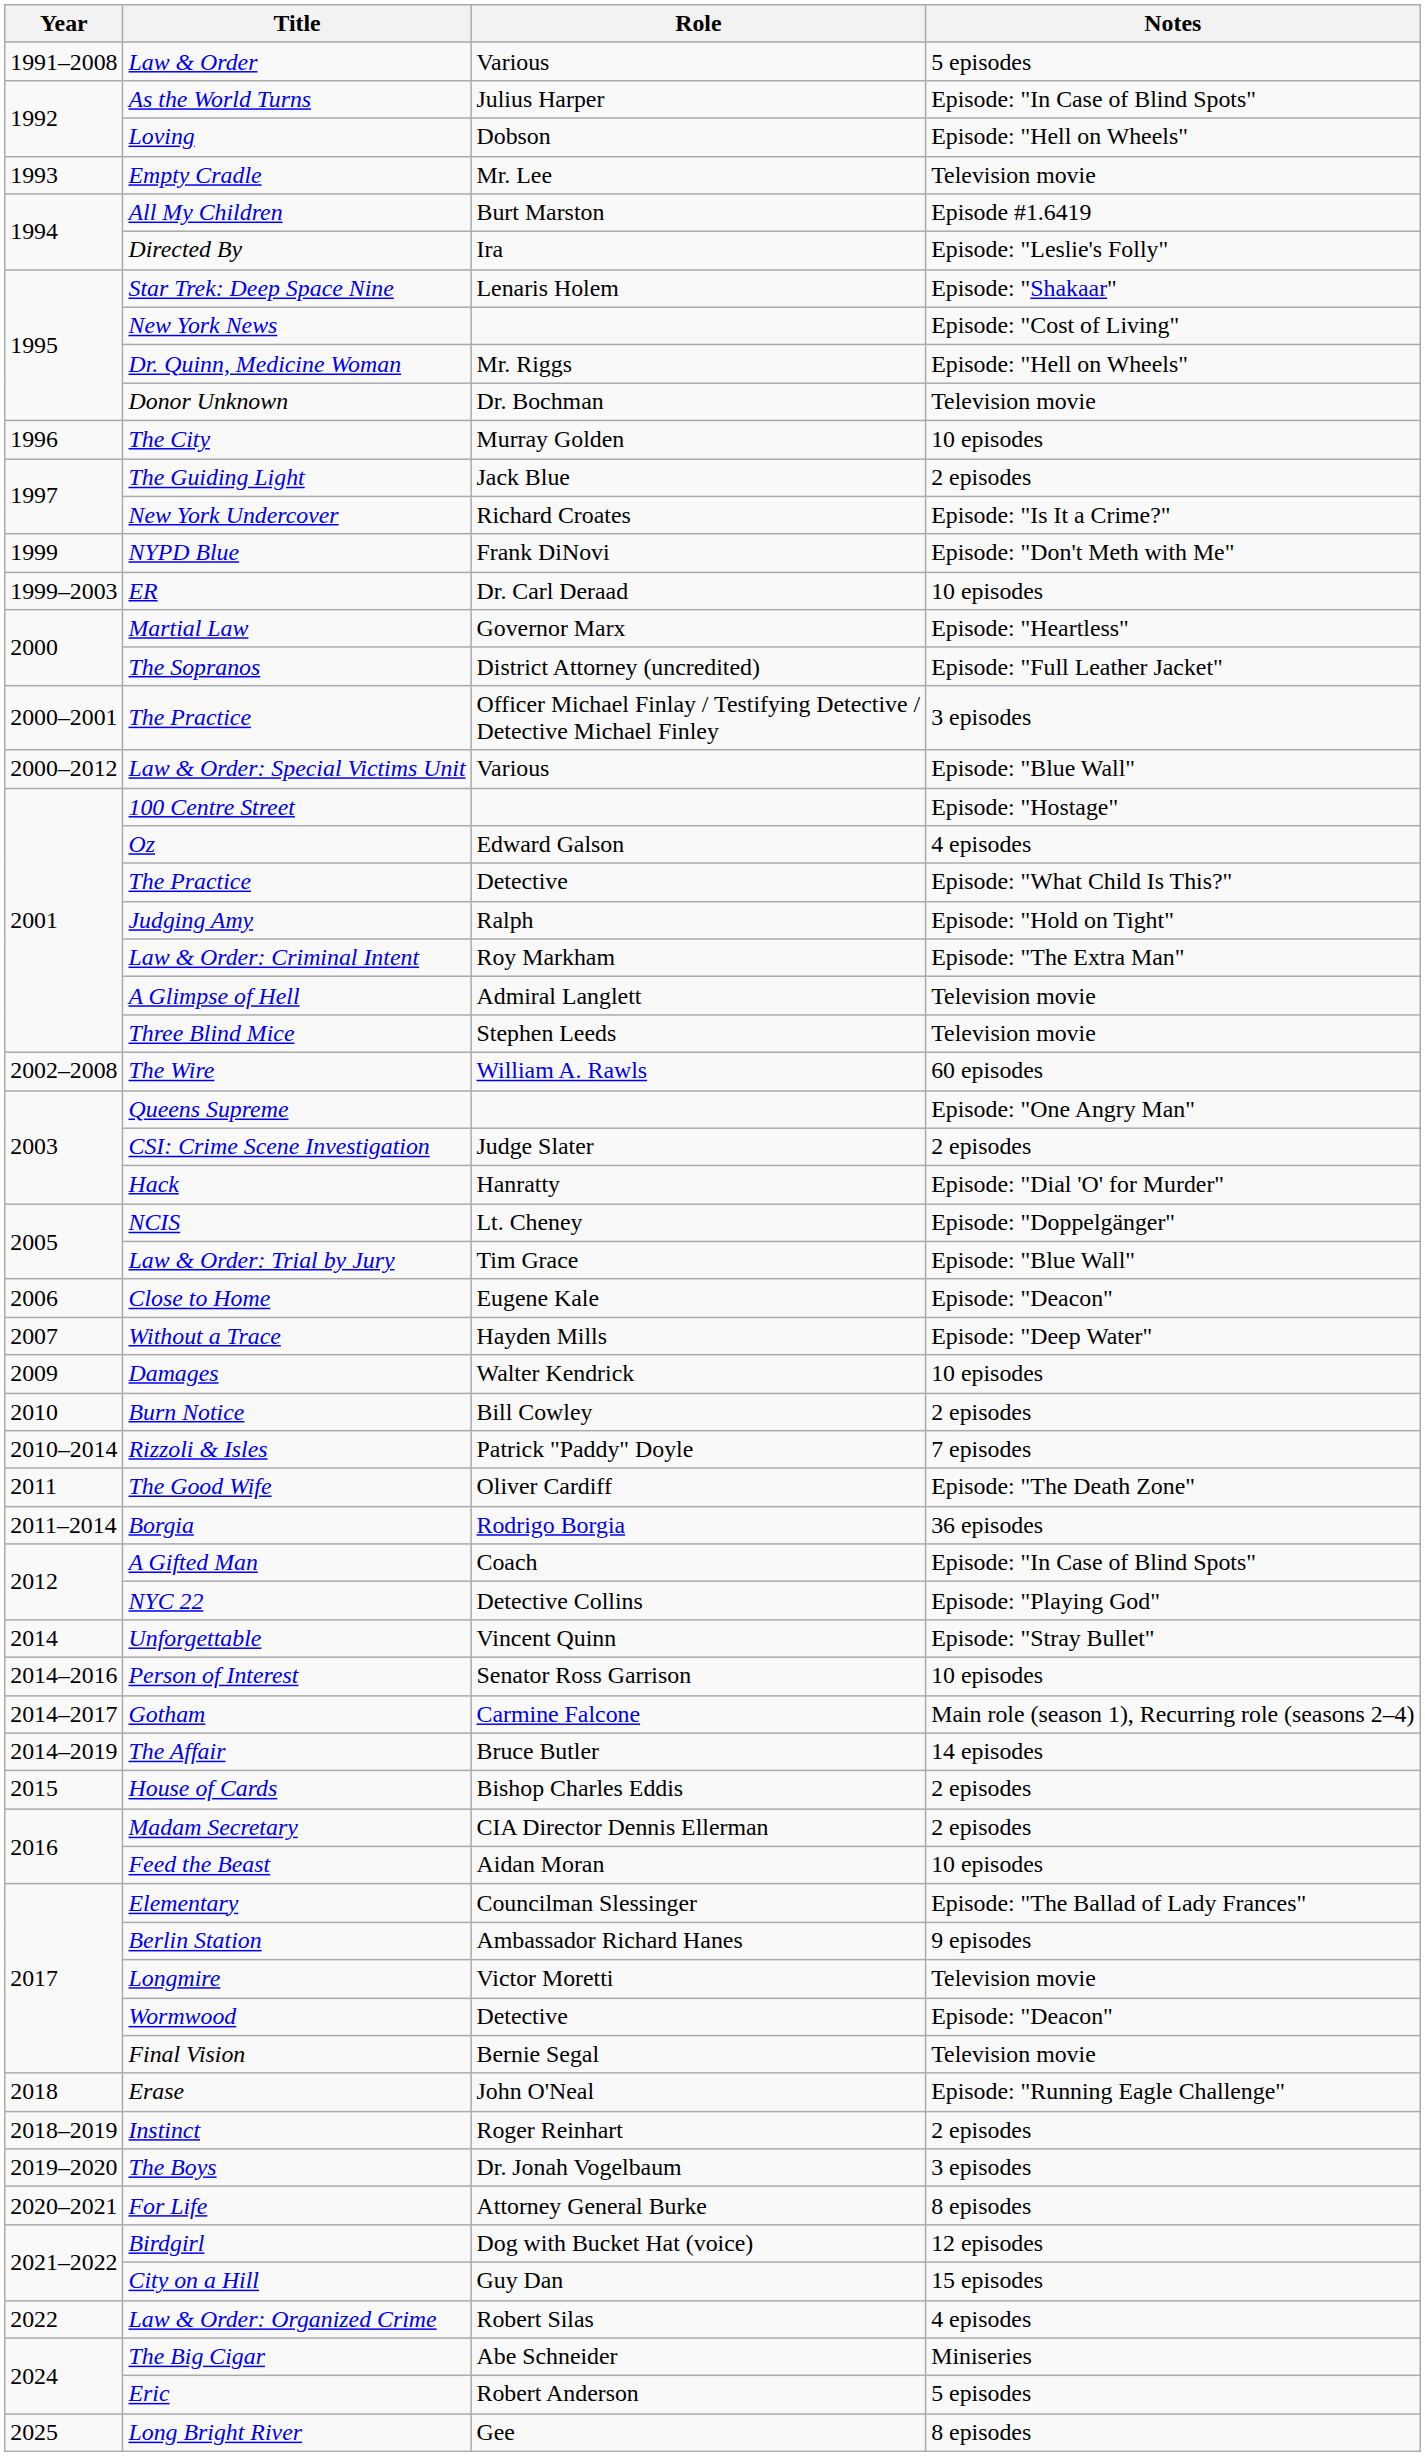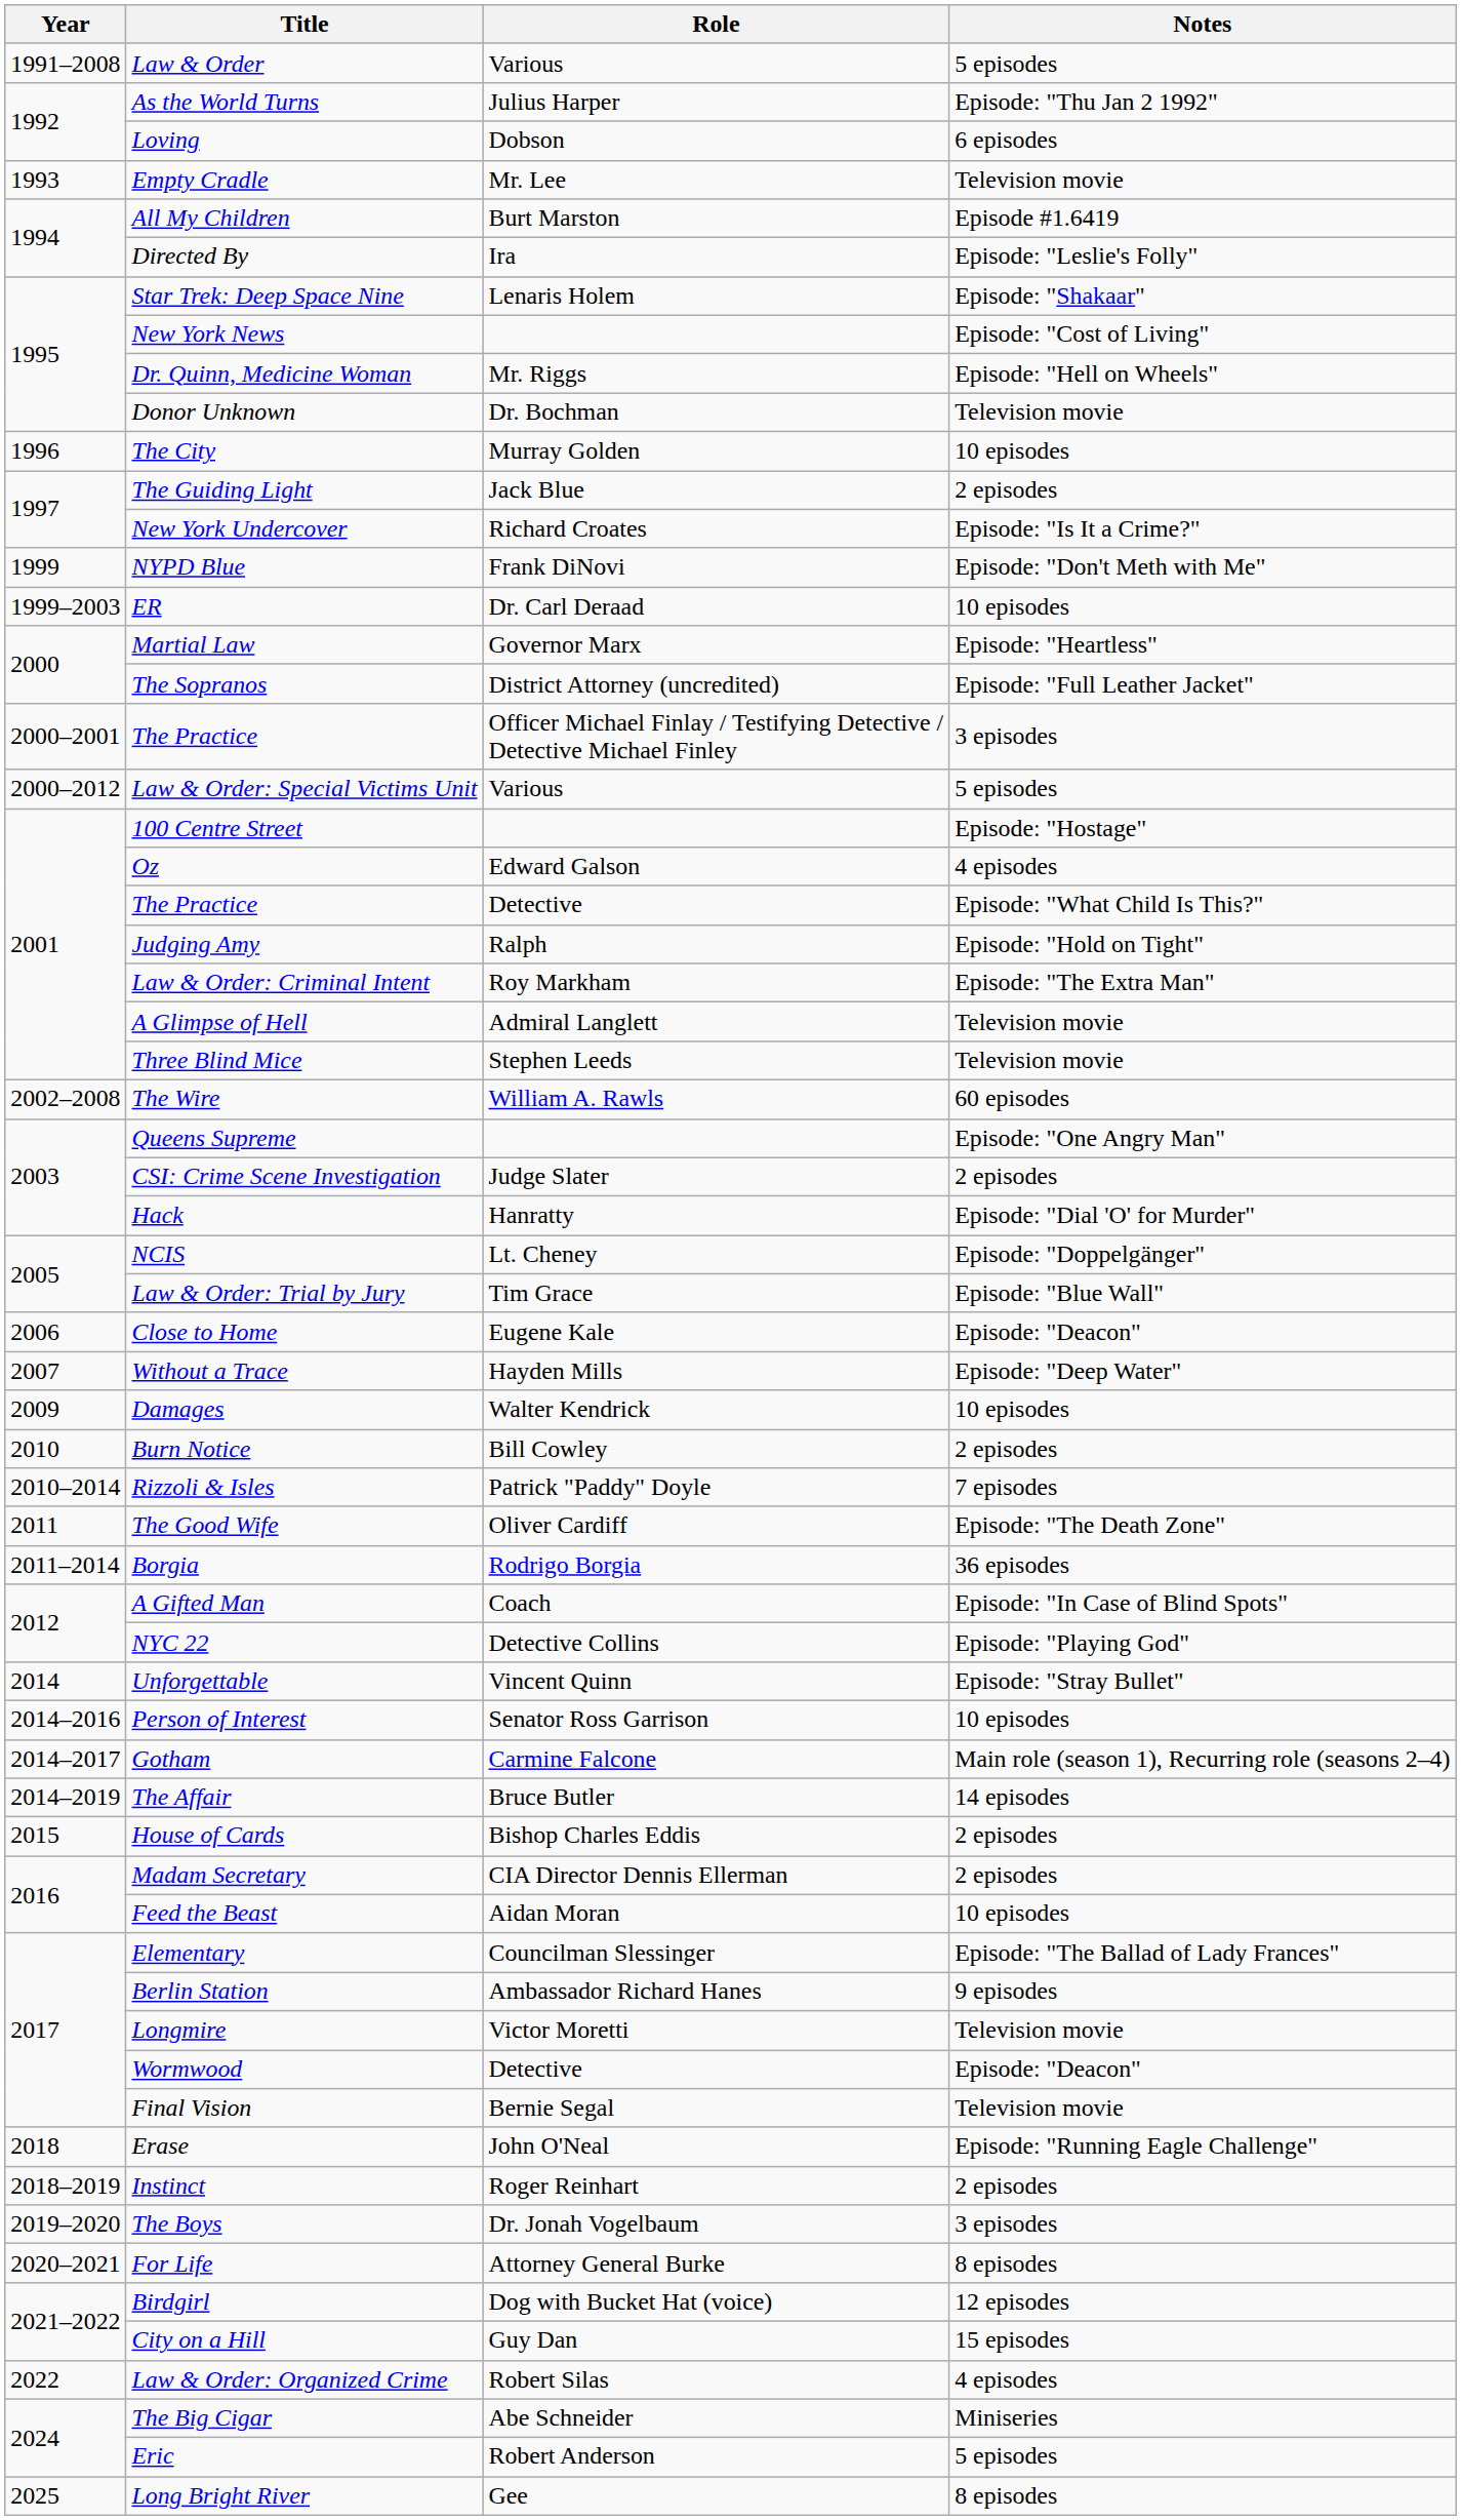 <table class="wikitable sortable">
 <tr>
 <th>Year</th>
 <th>Title</th>
 <th>Role</th>
 <th class="unsortable">Notes</th>
 </tr>
 <tr>
 <td>1991–2008</td>
 <td><em><a href='#'>Law & Order</a></em></td>
 <td>Various</td>
 <td>5 episodes</td>
 </tr>
 <tr>
 <td rowspan="2">1992</td>
 <td><em><a href='#'>As the World Turns</a></em></td>
 <td>Julius Harper</td>
-<td>Episode: "In Case of Blind Spots"</td>
+<td>Episode: "Thu Jan 2 1992"</td>
 </tr>
 <tr>
 <td><em><a href='#'>Loving</a></em></td>
 <td>Dobson</td>
-<td>Episode: "Hell on Wheels"</td>
+<td>6 episodes</td>
 </tr>
 <tr>
 <td>1993</td>
 <td><em><a href='#'>Empty Cradle</a></em></td>
 <td>Mr. Lee</td>
 <td>Television movie</td>
 </tr>
 <tr>
 <td rowspan="2">1994</td>
 <td><em><a href='#'>All My Children</a></em></td>
 <td>Burt Marston</td>
 <td>Episode #1.6419</td>
 </tr>
 <tr>
 <td><em>Directed By</em></td>
 <td>Ira</td>
 <td>Episode: "Leslie's Folly"</td>
 </tr>
 <tr>
 <td rowspan="4">1995</td>
 <td><em><a href='#'>Star Trek: Deep Space Nine</a></em></td>
 <td>Lenaris Holem</td>
 <td>Episode: "<a href='#'>Shakaar</a>"</td>
 </tr>
 <tr>
 <td><em><a href='#'>New York News</a></em></td>
 <td></td>
 <td>Episode: "Cost of Living"</td>
 </tr>
 <tr>
 <td><em><a href='#'>Dr. Quinn, Medicine Woman</a></em></td>
 <td>Mr. Riggs</td>
 <td>Episode: "Hell on Wheels"</td>
 </tr>
 <tr>
 <td><em>Donor Unknown</em></td>
 <td>Dr. Bochman</td>
 <td>Television movie</td>
 </tr>
 <tr>
 <td>1996</td>
 <td><em><a href='#'>The City</a></em></td>
 <td>Murray Golden</td>
 <td>10 episodes</td>
 </tr>
 <tr>
 <td rowspan="2">1997</td>
 <td><em><a href='#'>The Guiding Light</a></em></td>
 <td>Jack Blue</td>
 <td>2 episodes</td>
 </tr>
 <tr>
 <td><em><a href='#'>New York Undercover</a></em></td>
 <td>Richard Croates</td>
 <td>Episode: "Is It a Crime?"</td>
 </tr>
 <tr>
 <td>1999</td>
 <td><em><a href='#'>NYPD Blue</a></em></td>
 <td>Frank DiNovi</td>
 <td>Episode: "Don't Meth with Me"</td>
 </tr>
 <tr>
 <td>1999–2003</td>
 <td><em><a href='#'>ER</a></em></td>
 <td>Dr. Carl Deraad</td>
 <td>10 episodes</td>
 </tr>
 <tr>
 <td rowspan="2">2000</td>
 <td><em><a href='#'>Martial Law</a></em></td>
 <td>Governor Marx</td>
 <td>Episode: "Heartless"</td>
 </tr>
 <tr>
 <td><em><a href='#'>The Sopranos</a></em></td>
 <td>District Attorney (uncredited)</td>
 <td>Episode: "Full Leather Jacket"</td>
 </tr>
 <tr>
 <td>2000–2001</td>
 <td><em><a href='#'>The Practice</a></em></td>
 <td>Officer Michael Finlay / Testifying Detective /<br>Detective Michael Finley</td>
 <td>3 episodes</td>
 </tr>
 <tr>
 <td>2000–2012</td>
 <td><em><a href='#'>Law & Order: Special Victims Unit</a></em></td>
 <td>Various</td>
-<td>Episode: "Blue Wall"</td>
+<td>5 episodes</td>
 </tr>
 <tr>
 <td rowspan="7">2001</td>
 <td><em><a href='#'>100 Centre Street</a></em></td>
 <td></td>
 <td>Episode: "Hostage"</td>
 </tr>
 <tr>
 <td><em><a href='#'>Oz</a></em></td>
 <td>Edward Galson</td>
 <td>4 episodes</td>
 </tr>
 <tr>
 <td><em><a href='#'>The Practice</a></em></td>
 <td>Detective</td>
 <td>Episode: "What Child Is This?"</td>
 </tr>
 <tr>
 <td><em><a href='#'>Judging Amy</a></em></td>
 <td>Ralph</td>
 <td>Episode: "Hold on Tight"</td>
 </tr>
 <tr>
 <td><em><a href='#'>Law & Order: Criminal Intent</a></em></td>
 <td>Roy Markham</td>
 <td>Episode: "The Extra Man"</td>
 </tr>
 <tr>
 <td><em><a href='#'>A Glimpse of Hell</a></em></td>
 <td>Admiral Langlett</td>
 <td>Television movie</td>
 </tr>
 <tr>
 <td><em><a href='#'>Three Blind Mice</a></em></td>
 <td>Stephen Leeds</td>
 <td>Television movie</td>
 </tr>
 <tr>
 <td>2002–2008</td>
 <td><em><a href='#'>The Wire</a></em></td>
 <td><a href='#'>William A. Rawls</a></td>
 <td>60 episodes</td>
 </tr>
 <tr>
 <td rowspan="3">2003</td>
 <td><em><a href='#'>Queens Supreme</a></em></td>
 <td></td>
 <td>Episode: "One Angry Man"</td>
 </tr>
 <tr>
 <td><em><a href='#'>CSI: Crime Scene Investigation</a></em></td>
 <td>Judge Slater</td>
 <td>2 episodes</td>
 </tr>
 <tr>
 <td><em><a href='#'>Hack</a></em></td>
 <td>Hanratty</td>
 <td>Episode: "Dial 'O' for Murder"</td>
 </tr>
 <tr>
 <td rowspan="2">2005</td>
 <td><em><a href='#'>NCIS</a></em></td>
 <td>Lt. Cheney</td>
 <td>Episode: "Doppelgänger"</td>
 </tr>
 <tr>
 <td><em><a href='#'>Law & Order: Trial by Jury</a></em></td>
 <td>Tim Grace</td>
 <td>Episode: "Blue Wall"</td>
 </tr>
 <tr>
 <td>2006</td>
 <td><em><a href='#'>Close to Home</a></em></td>
 <td>Eugene Kale</td>
 <td>Episode: "Deacon"</td>
 </tr>
 <tr>
 <td>2007</td>
 <td><em><a href='#'>Without a Trace</a></em></td>
 <td>Hayden Mills</td>
 <td>Episode: "Deep Water"</td>
 </tr>
 <tr>
 <td>2009</td>
 <td><em><a href='#'>Damages</a></em></td>
 <td>Walter Kendrick</td>
 <td>10 episodes</td>
 </tr>
 <tr>
 <td>2010</td>
 <td><em><a href='#'>Burn Notice</a></em></td>
 <td>Bill Cowley</td>
 <td>2 episodes</td>
 </tr>
 <tr>
 <td>2010–2014</td>
 <td><em><a href='#'>Rizzoli & Isles</a></em></td>
 <td>Patrick "Paddy" Doyle</td>
 <td>7 episodes</td>
 </tr>
 <tr>
 <td>2011</td>
 <td><em><a href='#'>The Good Wife</a></em></td>
 <td>Oliver Cardiff</td>
 <td>Episode: "The Death Zone"</td>
 </tr>
 <tr>
 <td>2011–2014</td>
 <td><em><a href='#'>Borgia</a></em></td>
 <td><a href='#'>Rodrigo Borgia</a></td>
 <td>36 episodes</td>
 </tr>
 <tr>
 <td rowspan="2">2012</td>
 <td><em><a href='#'>A Gifted Man</a></em></td>
 <td>Coach</td>
 <td>Episode: "In Case of Blind Spots"</td>
 </tr>
 <tr>
 <td><em><a href='#'>NYC 22</a></em></td>
 <td>Detective Collins</td>
 <td>Episode: "Playing God"</td>
 </tr>
 <tr>
 <td>2014</td>
 <td><em><a href='#'>Unforgettable</a></em></td>
 <td>Vincent Quinn</td>
 <td>Episode: "Stray Bullet"</td>
 </tr>
 <tr>
 <td>2014–2016</td>
 <td><em><a href='#'>Person of Interest</a></em></td>
 <td>Senator Ross Garrison</td>
 <td>10 episodes</td>
 </tr>
 <tr>
 <td>2014–2017</td>
 <td><em><a href='#'>Gotham</a></em></td>
 <td><a href='#'>Carmine Falcone</a></td>
 <td>Main role (season 1), Recurring role (seasons 2–4)</td>
 </tr>
 <tr>
 <td>2014–2019</td>
 <td><em><a href='#'>The Affair</a></em></td>
 <td>Bruce Butler</td>
 <td>14 episodes</td>
 </tr>
 <tr>
 <td>2015</td>
 <td><em><a href='#'>House of Cards</a></em></td>
 <td>Bishop Charles Eddis</td>
 <td>2 episodes</td>
 </tr>
 <tr>
 <td rowspan="2">2016</td>
 <td><em><a href='#'>Madam Secretary</a></em></td>
 <td>CIA Director Dennis Ellerman</td>
 <td>2 episodes</td>
 </tr>
 <tr>
 <td><em><a href='#'>Feed the Beast</a></em></td>
 <td>Aidan Moran</td>
 <td>10 episodes</td>
 </tr>
 <tr>
 <td rowspan="5">2017</td>
 <td><em><a href='#'>Elementary</a></em></td>
 <td>Councilman Slessinger</td>
 <td>Episode: "The Ballad of Lady Frances"</td>
 </tr>
 <tr>
 <td><em><a href='#'>Berlin Station</a></em></td>
 <td>Ambassador Richard Hanes</td>
 <td>9 episodes</td>
 </tr>
 <tr>
 <td><em><a href='#'>Longmire</a></em></td>
 <td>Victor Moretti</td>
 <td>Television movie</td>
 </tr>
 <tr>
 <td><em><a href='#'>Wormwood</a></em></td>
 <td>Detective</td>
 <td>Episode: "Deacon"</td>
 </tr>
 <tr>
 <td><em>Final Vision</em></td>
 <td>Bernie Segal</td>
 <td>Television movie</td>
 </tr>
 <tr>
 <td>2018</td>
 <td><em>Erase</em></td>
 <td>John O'Neal</td>
 <td>Episode: "Running Eagle Challenge"</td>
 </tr>
 <tr>
 <td>2018–2019</td>
 <td><em><a href='#'>Instinct</a></em></td>
 <td>Roger Reinhart</td>
 <td>2 episodes</td>
 </tr>
 <tr>
 <td>2019–2020</td>
 <td><em><a href='#'>The Boys</a></em></td>
 <td>Dr. Jonah Vogelbaum</td>
 <td>3 episodes</td>
 </tr>
 <tr>
 <td>2020–2021</td>
 <td><em><a href='#'>For Life</a></em></td>
 <td>Attorney General Burke</td>
 <td>8 episodes</td>
 </tr>
 <tr>
 <td rowspan="2">2021–2022</td>
 <td><em><a href='#'>Birdgirl</a></em></td>
 <td>Dog with Bucket Hat (voice)</td>
 <td>12 episodes</td>
 </tr>
 <tr>
 <td><em><a href='#'>City on a Hill</a></em></td>
 <td>Guy Dan</td>
 <td>15 episodes</td>
 </tr>
 <tr>
 <td>2022</td>
 <td><em><a href='#'>Law & Order: Organized Crime</a></em></td>
 <td>Robert Silas</td>
 <td>4 episodes</td>
 </tr>
 <tr>
 <td rowspan="2">2024</td>
 <td><em><a href='#'>The Big Cigar</a></em></td>
 <td>Abe Schneider</td>
 <td>Miniseries</td>
 </tr>
 <tr>
 <td><em><a href='#'>Eric</a></em></td>
 <td>Robert Anderson</td>
 <td>5 episodes</td>
 </tr>
 <tr>
 <td>2025</td>
 <td><em><a href='#'>Long Bright River</a></em></td>
 <td>Gee</td>
 <td>8 episodes</td>
 </tr>
 </table>
